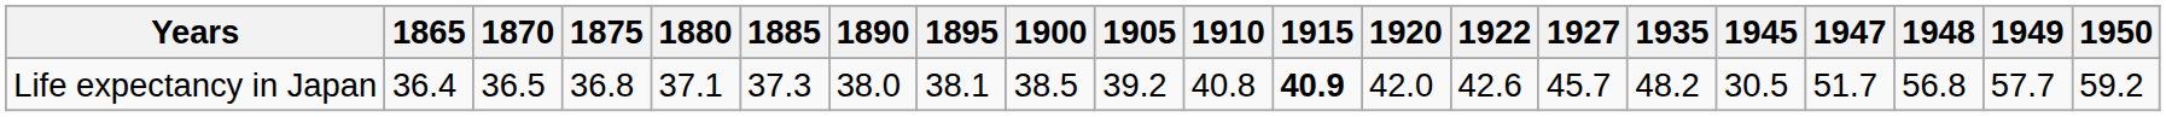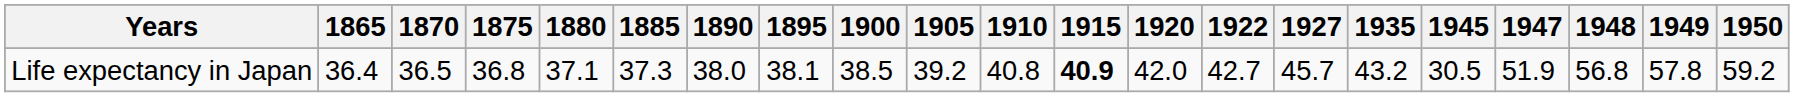 <table class="wikitable" style="font-size:95%">
 <tr>
 <th>Years</th>
 <th>1865</th>
 <th>1870</th>
 <th>1875</th>
 <th>1880</th>
 <th>1885</th>
 <th>1890</th>
 <th>1895</th>
 <th>1900</th>
 <th>1905</th>
 <th>1910</th>
 <th>1915</th>
 <th>1920</th>
 <th>1922</th>
 <th>1927</th>
 <th>1935</th>
 <th>1945</th>
 <th>1947</th>
 <th>1948</th>
 <th>1949</th>
 <th>1950</th>
 </tr>
 <tr>
 <td>Life expectancy in Japan</td>
 <td>36.4</td>
 <td>36.5</td>
 <td>36.8</td>
 <td>37.1</td>
 <td>37.3</td>
 <td>38.0</td>
 <td>38.1</td>
 <td>38.5</td>
 <td>39.2</td>
 <td>40.8</td>
 <td><strong>40.9</strong></td>
 <td>42.0</td>
-<td>42.6</td>
+<td>42.7</td>
 <td>45.7</td>
-<td>48.2</td>
+<td>43.2</td>
 <td>30.5</td>
-<td>51.7</td>
+<td>51.9</td>
 <td>56.8</td>
-<td>57.7</td>
+<td>57.8</td>
 <td>59.2</td>
 </tr>
 </table>
